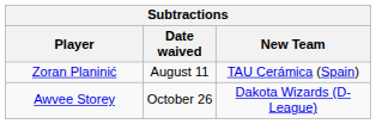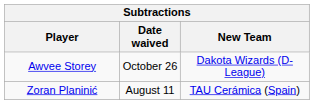 <table class="wikitable" style="text-align:center">
 <tr>
 <th colspan=3>Subtractions</th>
 </tr>
 <tr>
 <th style="width:160px">Player</th>
 <th style="width:80px">Date waived</th>
 <th style="width:180px">New Team</th>
 </tr>
 <tr>
+<td><a href='#'>Awvee Storey</a></td>
+<td>October 26</td>
+<td><a href='#'>Dakota Wizards (D-League)</a></td>
+</tr>
+<tr>
 <td><a href='#'>Zoran Planinić</a></td>
 <td>August 11</td>
 <td><a href='#'>TAU Cerámica</a> (<a href='#'>Spain</a>)</td>
 </tr>
-<tr>
-<td><a href='#'>Awvee Storey</a></td>
-<td>October 26</td>
-<td><a href='#'>Dakota Wizards (D-League)</a></td>
-</tr>
 </table>
